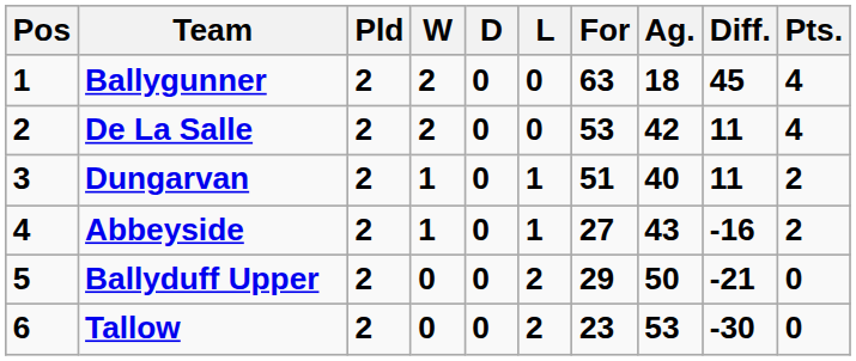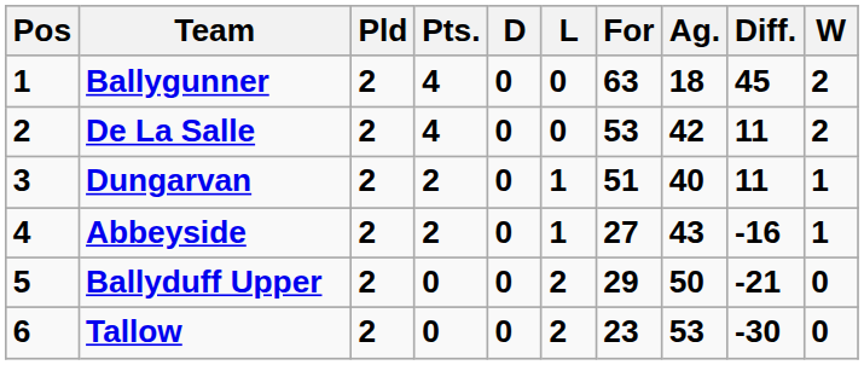 <table class="wikitable" style="text-align: centre;">
 <tr>
 <th width=20>Pos</th>
 <th width=130>Team</th>
 <th width=20>Pld</th>
-<th width=20>W</th>
+<th width=20>Pts.</th>
 <th width=20>D</th>
 <th width=20>L</th>
 <th width=20>For</th>
 <th width=20>Ag.</th>
 <th width=20>Diff.</th>
-<th width=20>Pts.</th>
+<th width=20>W</th>
 </tr>
 <tr>
 <td><strong>1</strong></td>
 <td align=left><strong> <a href='#'>Ballygunner</a> </strong></td>
 <td><strong>2</strong></td>
-<td><strong>2</strong></td>
+<td><strong>4</strong></td>
 <td><strong>0</strong></td>
 <td><strong>0</strong></td>
 <td><strong>63</strong></td>
 <td><strong>18</strong></td>
 <td><strong>45</strong></td>
-<td><strong>4</strong></td>
+<td><strong>2</strong></td>
 </tr>
 <tr>
 <td><strong>2</strong></td>
 <td align=left><strong> <a href='#'>De La Salle</a> </strong></td>
 <td><strong>2</strong></td>
-<td><strong>2</strong></td>
+<td><strong>4</strong></td>
 <td><strong>0</strong></td>
 <td><strong>0</strong></td>
 <td><strong>53</strong></td>
 <td><strong>42</strong></td>
 <td><strong>11</strong></td>
-<td><strong>4</strong></td>
+<td><strong>2</strong></td>
 </tr>
 <tr>
 <td><strong>3</strong></td>
 <td align=left><strong> <a href='#'>Dungarvan</a> </strong></td>
 <td><strong>2</strong></td>
-<td><strong>1</strong></td>
+<td><strong>2</strong></td>
 <td><strong>0</strong></td>
 <td><strong>1</strong></td>
 <td><strong>51</strong></td>
 <td><strong>40</strong></td>
 <td><strong>11</strong></td>
-<td><strong>2</strong></td>
+<td><strong>1</strong></td>
 </tr>
 <tr>
 <td><strong>4</strong></td>
 <td align=left><strong> <a href='#'>Abbeyside</a> </strong></td>
 <td><strong>2</strong></td>
-<td><strong>1</strong></td>
+<td><strong>2</strong></td>
 <td><strong>0</strong></td>
 <td><strong>1</strong></td>
 <td><strong>27</strong></td>
 <td><strong>43</strong></td>
 <td><strong>-16</strong></td>
-<td><strong>2</strong></td>
+<td><strong>1</strong></td>
 </tr>
 <tr>
 <td><strong>5</strong></td>
 <td align=left><strong> <a href='#'>Ballyduff Upper</a></strong></td>
 <td><strong>2</strong></td>
 <td><strong>0</strong></td>
 <td><strong>0</strong></td>
 <td><strong>2</strong></td>
 <td><strong>29</strong></td>
 <td><strong>50</strong></td>
 <td><strong>-21</strong></td>
 <td><strong>0</strong></td>
 </tr>
 <tr style>
 <td><strong>6</strong></td>
 <td align=left><strong> <a href='#'>Tallow</a></strong></td>
 <td><strong>2</strong></td>
 <td><strong>0</strong></td>
 <td><strong>0</strong></td>
 <td><strong>2</strong></td>
 <td><strong>23</strong></td>
 <td><strong>53</strong></td>
 <td><strong>-30</strong></td>
 <td><strong>0</strong></td>
 </tr>
 </table>
